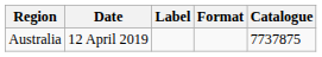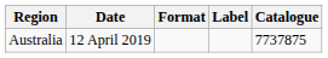 <table class="wikitable plainrowheaders">
 <tr>
 <th scope="col">Region</th>
 <th scope="col">Date</th>
+<th scope="col">Format</th>
 <th scope="col">Label</th>
-<th scope="col">Format</th>
 <th scope="col">Catalogue</th>
 </tr>
 <tr>
 <td>Australia</td>
 <td>12 April 2019</td>
 <td></td>
 <td></td>
 <td>7737875</td>
 </tr>
 </table>
